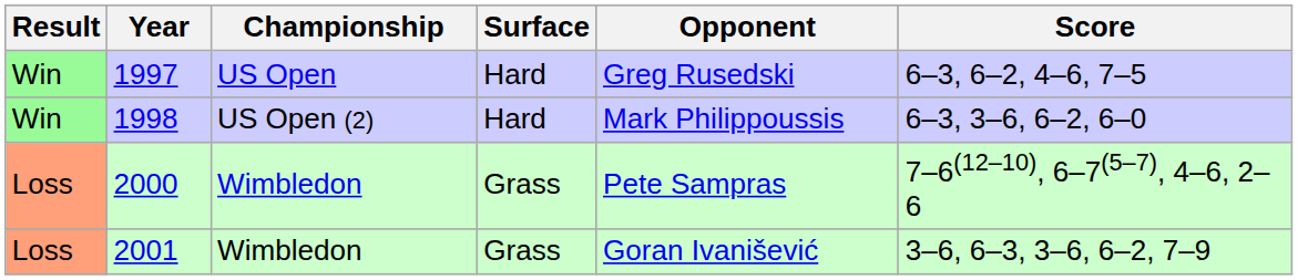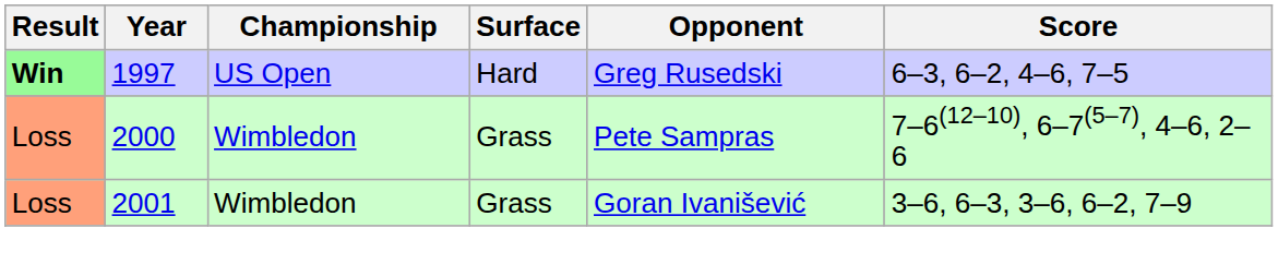 <table class="sortable wikitable">
 <tr>
 <th style="width:40px">Result</th>
 <th style="width:50px">Year</th>
 <th style="width:140px">Championship</th>
 <th style="width:50px">Surface</th>
 <th style="width:160px">Opponent</th>
 <th style="width:210px" class="unsortable">Score</th>
 </tr>
 <tr bgcolor="#CCCCFF">
-<td style="background:#98fb98;">Win</td>
+<td style="background:#98fb98;"><strong>Win</strong></td>
 <td><a href='#'>1997</a></td>
 <td><a href='#'>US Open</a></td>
 <td>Hard</td>
 <td> <a href='#'>Greg Rusedski</a></td>
 <td>6–3, 6–2, 4–6, 7–5</td>
-</tr>
-<tr bgcolor="#CCCCFF">
-<td style="background:#98fb98;">Win</td>
-<td><a href='#'>1998</a></td>
-<td>US Open <small>(2)</small></td>
-<td>Hard</td>
-<td> <a href='#'>Mark Philippoussis</a></td>
-<td>6–3, 3–6, 6–2, 6–0</td>
 </tr>
 <tr bgcolor="#CCFFCC">
 <td style="background:#ffa07a;">Loss</td>
 <td><a href='#'>2000</a></td>
 <td><a href='#'>Wimbledon</a></td>
 <td>Grass</td>
 <td> <a href='#'>Pete Sampras</a></td>
 <td>7–6<sup>(12–10)</sup>, 6–7<sup>(5–7)</sup>, 4–6, 2–6</td>
 </tr>
 <tr bgcolor="#CCFFCC">
 <td style="background:#ffa07a;">Loss</td>
 <td><a href='#'>2001</a></td>
 <td>Wimbledon</td>
 <td>Grass</td>
 <td> <a href='#'>Goran Ivanišević</a></td>
 <td>3–6, 6–3, 3–6, 6–2, 7–9</td>
 </tr>
 </table>
